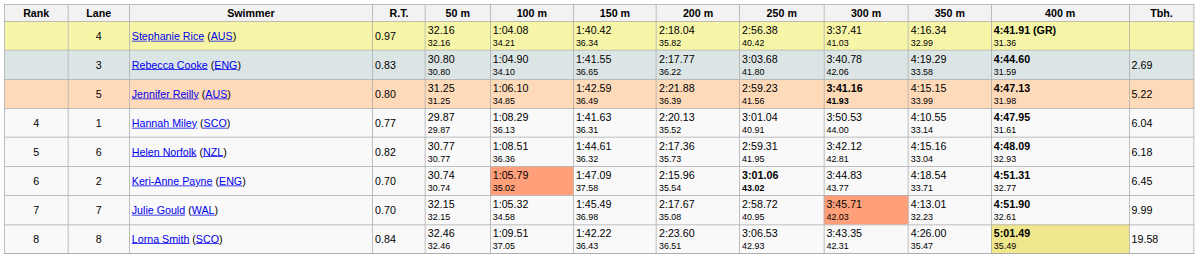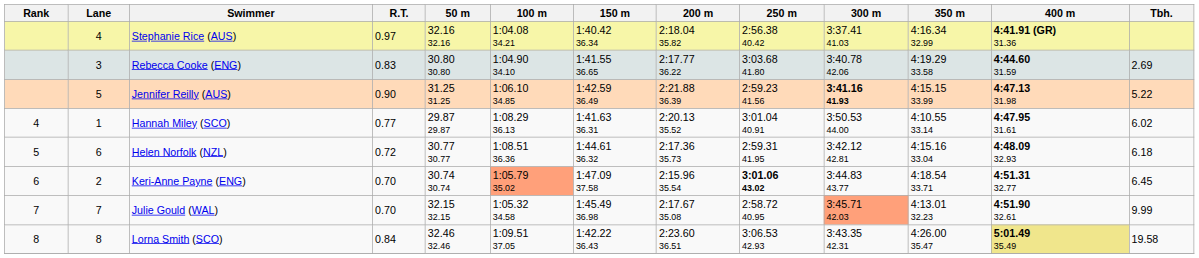 <table class="wikitable" style="text-align:left; font-size:89%;" width=80%>
 <tr>
 <th>Rank</th>
 <th>Lane</th>
 <th>Swimmer</th>
 <th>R.T.</th>
 <th>50 m</th>
 <th>100 m</th>
 <th>150 m</th>
 <th>200 m</th>
 <th>250 m</th>
 <th>300 m</th>
 <th>350 m</th>
 <th>400 m</th>
 <th>Tbh.</th>
 </tr>
 <tr style="background:#F7F6A8;">
 <td align="center"></td>
 <td align="center">4</td>
 <td> <a href='#'>Stephanie Rice</a> (<a href='#'>AUS</a>)</td>
 <td>0.97</td>
 <td>32.16<br><small>32.16</small></td>
 <td>1:04.08<br><small>34.21</small></td>
 <td>1:40.42<br><small>36.34</small></td>
 <td>2:18.04<br><small>35.82</small></td>
 <td>2:56.38<br><small>40.42</small></td>
 <td>3:37.41<br><small>41.03</small></td>
 <td>4:16.34<br><small>32.99</small></td>
 <td><strong>4:41.91 (GR)</strong><br><small>31.36</small></td>
 <td> </td>
 </tr>
 <tr style="background:#DCE5E5;">
 <td align="center"></td>
 <td align="center">3</td>
 <td> <a href='#'>Rebecca Cooke</a> (<a href='#'>ENG</a>)</td>
 <td>0.83</td>
 <td>30.80<br><small>30.80</small></td>
 <td>1:04.90<br><small>34.10</small></td>
 <td>1:41.55<br><small>36.65</small></td>
 <td>2:17.77<br><small>36.22</small></td>
 <td>3:03.68<br><small>41.80</small></td>
 <td>3:40.78<br><small>42.06</small></td>
 <td>4:19.29<br><small>33.58</small></td>
 <td><strong>4:44.60</strong><br><small>31.59</small></td>
 <td>2.69</td>
 </tr>
 <tr style="background:#FFDAB9;">
 <td align="center"></td>
 <td align="center">5</td>
 <td> <a href='#'>Jennifer Reilly</a> (<a href='#'>AUS</a>)</td>
-<td>0.80</td>
+<td>0.90</td>
 <td>31.25 <br><small>31.25</small></td>
 <td>1:06.10<br><small>34.85</small></td>
 <td>1:42.59<br><small>36.49</small></td>
 <td>2:21.88<br><small>36.39</small></td>
 <td>2:59.23<br><small>41.56</small></td>
 <td><strong>3:41.16<br><small>41.93</small></strong></td>
 <td>4:15.15<br><small>33.99</small></td>
 <td><strong>4:47.13</strong><br><small>31.98</small></td>
 <td>5.22</td>
 </tr>
 <tr>
 <td align="center">4</td>
 <td align="center">1</td>
 <td> <a href='#'>Hannah Miley</a> (<a href='#'>SCO</a>)</td>
 <td>0.77</td>
 <td>29.87<br><small>29.87</small></td>
 <td>1:08.29<br><small>36.13</small></td>
 <td>1:41.63<br><small>36.31</small></td>
 <td>2:20.13<br><small>35.52</small></td>
 <td>3:01.04<br><small>40.91</small></td>
 <td>3:50.53<br><small>44.00</small></td>
 <td>4:10.55<br><small>33.14</small></td>
 <td><strong>4:47.95</strong><br><small>31.61</small></td>
-<td>6.04</td>
+<td>6.02</td>
 </tr>
 <tr>
 <td align="center">5</td>
 <td align="center">6</td>
 <td> <a href='#'>Helen Norfolk</a> (<a href='#'>NZL</a>)</td>
-<td>0.82</td>
+<td>0.72</td>
 <td>30.77<br><small>30.77</small></td>
 <td>1:08.51<br><small>36.36</small></td>
 <td>1:44.61<br><small>36.32</small></td>
 <td>2:17.36<br><small>35.73</small></td>
 <td>2:59.31<br><small>41.95</small></td>
 <td>3:42.12<br><small>42.81</small></td>
 <td>4:15.16<br><small>33.04</small></td>
 <td><strong>4:48.09</strong><br><small>32.93</small></td>
 <td>6.18</td>
 </tr>
 <tr>
 <td align="center">6</td>
 <td align="center">2</td>
 <td> <a href='#'>Keri-Anne Payne</a> (<a href='#'>ENG</a>)</td>
 <td>0.70</td>
 <td>30.74<br><small>30.74</small></td>
 <td style="background: lightsalmon;">1:05.79<br><small>35.02</small></td>
 <td>1:47.09<br><small>37.58</small></td>
 <td>2:15.96<br><small>35.54</small></td>
 <td><strong>3:01.06<br><small>43.02</small></strong></td>
 <td>3:44.83<br><small>43.77</small></td>
 <td>4:18.54<br><small>33.71</small></td>
 <td><strong>4:51.31</strong><br><small>32.77</small></td>
 <td>6.45</td>
 </tr>
 <tr>
 <td align="center">7</td>
 <td align="center">7</td>
 <td> <a href='#'>Julie Gould</a> (<a href='#'>WAL</a>)</td>
 <td>0.70</td>
 <td>32.15<br><small>32.15</small></td>
 <td>1:05.32<br><small>34.58</small></td>
 <td>1:45.49<br><small>36.98</small></td>
 <td>2:17.67<br><small>35.08</small></td>
 <td>2:58.72<br><small>40.95</small></td>
 <td style="background: lightsalmon;">3:45.71<br><small>42.03</small></td>
 <td>4:13.01<br><small>32.23</small></td>
 <td><strong>4:51.90</strong><br><small>32.61</small></td>
 <td>9.99</td>
 </tr>
 <tr>
 <td align="center">8</td>
 <td align="center">8</td>
 <td> <a href='#'>Lorna Smith</a> (<a href='#'>SCO</a>)</td>
 <td>0.84</td>
 <td>32.46<br><small>32.46</small></td>
 <td>1:09.51<br><small>37.05</small></td>
 <td>1:42.22<br><small>36.43</small></td>
 <td>2:23.60<br><small>36.51</small></td>
 <td>3:06.53<br><small>42.93</small></td>
 <td>3:43.35<br><small>42.31</small></td>
 <td>4:26.00<br><small>35.47</small></td>
 <td style="background: khaki;"><strong>5:01.49</strong><br><small>35.49</small></td>
 <td>19.58</td>
 </tr>
 <tr>
 </tr>
 </table>
